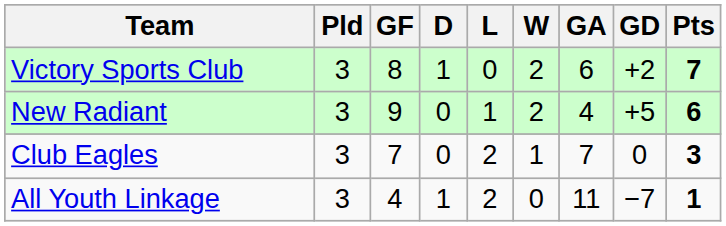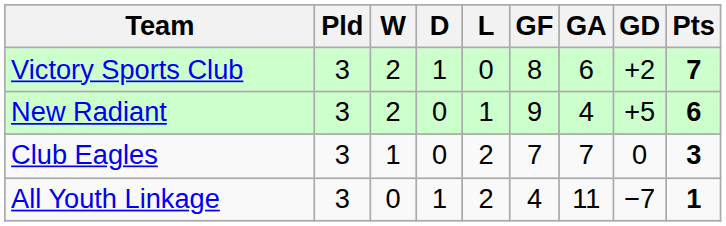 <table class="wikitable" style="text-align:center">
 <tr>
 <th width=175>Team</th>
 <th style="width:20px;" abbr="Played">Pld</th>
-<th style="width:20px;" abbr="Goals for">GF</th>
+<th style="width:20px;" abbr="Won">W</th>
 <th style="width:20px;" abbr="Drawn">D</th>
 <th style="width:20px;" abbr="Lost">L</th>
-<th style="width:20px;" abbr="Won">W</th>
+<th style="width:20px;" abbr="Goals for">GF</th>
 <th style="width:20px;" abbr="Goals against">GA</th>
 <th style="width:20px;" abbr="Goal difference">GD</th>
 <th style="width:20px;" abbr="Points">Pts</th>
 </tr>
 <tr style="background:#cfc;">
 <td align=left><a href='#'>Victory Sports Club</a></td>
 <td>3</td>
-<td>8</td>
+<td>2</td>
 <td>1</td>
 <td>0</td>
-<td>2</td>
+<td>8</td>
 <td>6</td>
 <td>+2</td>
 <td><strong>7</strong></td>
 </tr>
 <tr style="background:#cfc;">
 <td align=left><a href='#'>New Radiant</a></td>
 <td>3</td>
-<td>9</td>
+<td>2</td>
 <td>0</td>
 <td>1</td>
-<td>2</td>
+<td>9</td>
 <td>4</td>
 <td>+5</td>
 <td><strong>6</strong></td>
 </tr>
 <tr>
 <td align=left><a href='#'>Club Eagles</a></td>
 <td>3</td>
-<td>7</td>
+<td>1</td>
 <td>0</td>
 <td>2</td>
-<td>1</td>
+<td>7</td>
 <td>7</td>
 <td>0</td>
 <td><strong>3</strong></td>
 </tr>
 <tr>
 <td align=left><a href='#'>All Youth Linkage</a></td>
 <td>3</td>
-<td>4</td>
+<td>0</td>
 <td>1</td>
 <td>2</td>
-<td>0</td>
+<td>4</td>
 <td>11</td>
 <td>−7</td>
 <td><strong>1</strong></td>
 </tr>
 </table>
